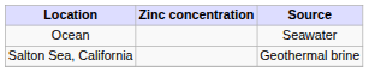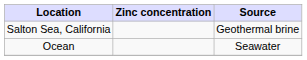 <table class="wikitable sortable sortable">
 <tr>
 <th style="background:#DDDDFF;">Location</th>
 <th style="background:#DDDDFF;">Zinc concentration</th>
 <th style="background:#DDDDFF;">Source</th>
 </tr>
 <tr>
+<td align=center>Salton Sea, California</td>
+<td align=center></td>
+<td align=center>Geothermal brine</td>
+</tr>
+<tr>
 <td align=center>Ocean</td>
 <td align=center></td>
 <td align=center>Seawater</td>
 </tr>
 <tr>
-<td align=center>Salton Sea, California</td>
-<td align=center></td>
-<td align=center>Geothermal brine</td>
-</tr>
-<tr>
 </tr>
 </table>
